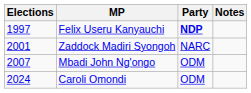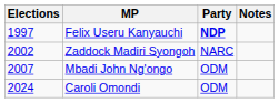 <table class="wikitable">
 <tr>
 <th>Elections</th>
 <th>MP </th>
 <th>Party</th>
 <th>Notes</th>
 </tr>
 <tr>
 <td><a href='#'>1997</a></td>
 <td><a href='#'>Felix Useru Kanyauchi</a></td>
 <td><strong><a href='#'>NDP</a></strong></td>
 <td></td>
 </tr>
 <tr>
-<td><a href='#'>2001</a></td>
+<td><a href='#'>2002</a></td>
 <td><a href='#'>Zaddock Madiri Syongoh</a></td>
 <td><a href='#'>NARC</a></td>
 <td></td>
 </tr>
 <tr>
 <td><a href='#'>2007</a></td>
 <td><a href='#'>Mbadi John Ng'ongo</a></td>
 <td><a href='#'>ODM</a></td>
 <td></td>
 </tr>
 <tr>
 <td><a href='#'>2024</a></td>
 <td><a href='#'>Caroli Omondi</a></td>
 <td><a href='#'>ODM</a></td>
 <td></td>
 </tr>
 </table>
